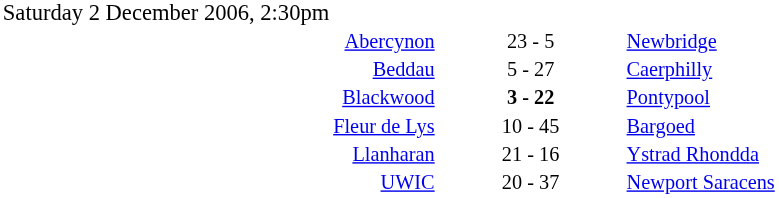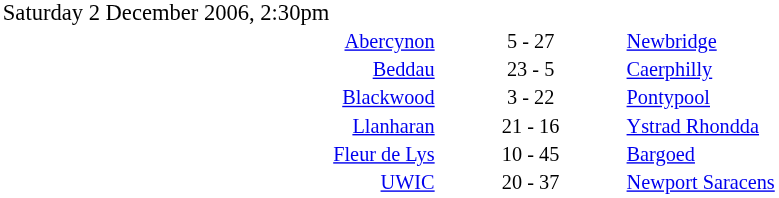 <table style="width:70%;" cellspacing="1">
 <tr>
 <th width=35%></th>
 <th width=15%></th>
 <th></th>
 </tr>
 <tr>
 <td>Saturday 2 December 2006, 2:30pm</td>
 </tr>
 <tr style=font-size:90%>
 <td align=right><a href='#'>Abercynon</a></td>
-<td align=center>23 - 5</td>
+<td align=center>5 - 27</td>
 <td><a href='#'>Newbridge</a></td>
 </tr>
 <tr style=font-size:90%>
 <td align=right><a href='#'>Beddau</a></td>
-<td align=center>5 - 27</td>
+<td align=center>23 - 5</td>
 <td><a href='#'>Caerphilly</a></td>
 </tr>
 <tr style=font-size:90%>
 <td align=right><a href='#'>Blackwood</a></td>
-<td align=center><strong>3 - 22</strong></td>
+<td align=center>3 - 22</td>
 <td><a href='#'>Pontypool</a></td>
+</tr>
+<tr style=font-size:90%>
+<td align=right><a href='#'>Llanharan</a></td>
+<td align=center>21 - 16</td>
+<td><a href='#'>Ystrad Rhondda</a></td>
 </tr>
 <tr style=font-size:90%>
 <td align=right><a href='#'>Fleur de Lys</a></td>
 <td align=center>10 - 45</td>
 <td><a href='#'>Bargoed</a></td>
 </tr>
 <tr style=font-size:90%>
-<td align=right><a href='#'>Llanharan</a></td>
-<td align=center>21 - 16</td>
-<td><a href='#'>Ystrad Rhondda</a></td>
-</tr>
-<tr style=font-size:90%>
 <td align=right><a href='#'>UWIC</a></td>
 <td align=center>20 - 37</td>
 <td><a href='#'>Newport Saracens</a></td>
 </tr>
 </table>
